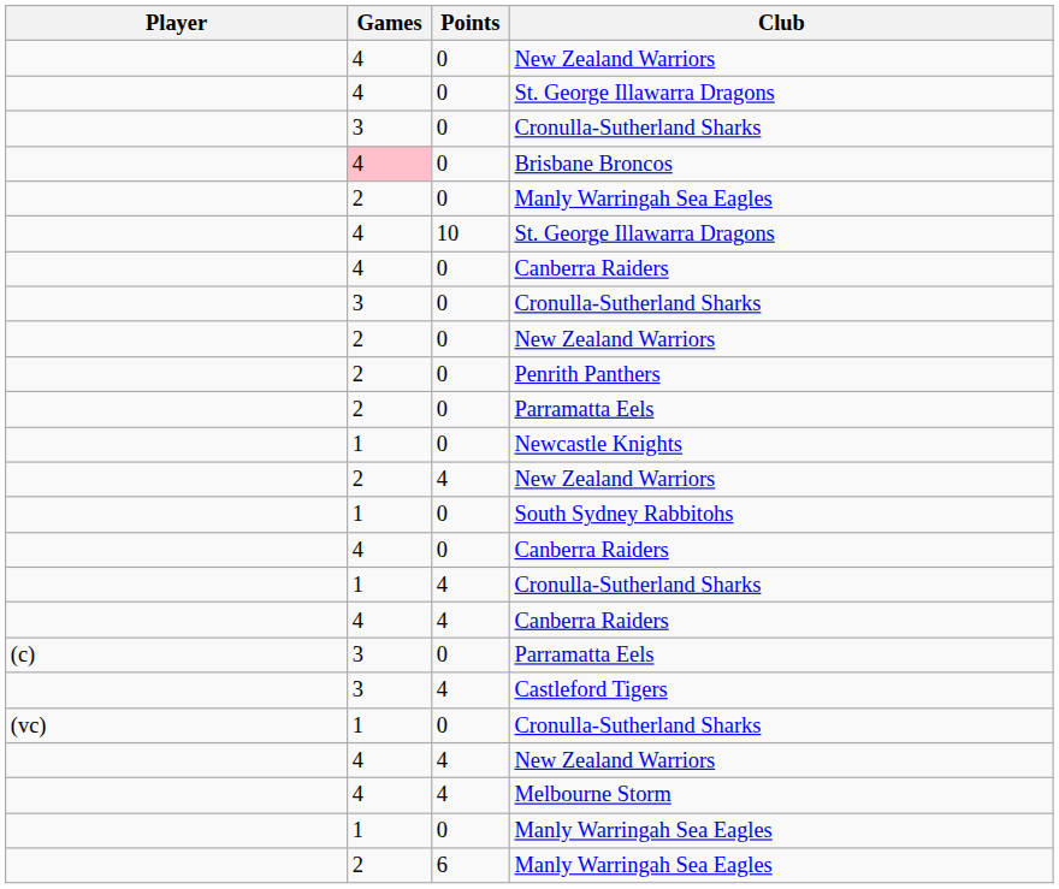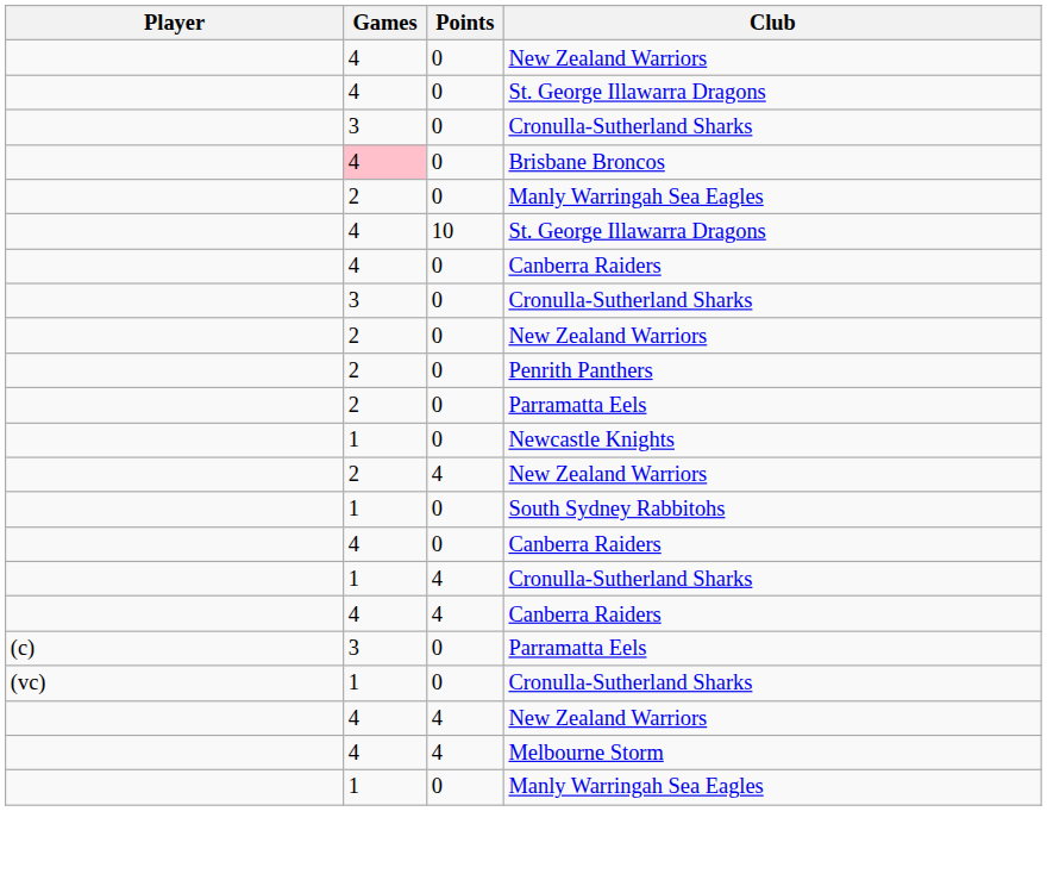 <table class="wikitable sortable" style="width:60%;text-align:left">
 <tr>
 <th width=27%>Player</th>
 <th width=4%>Games</th>
 <th width=4%>Points</th>
 <th width=43%>Club</th>
 </tr>
 <tr>
 <td></td>
 <td>4</td>
 <td>0</td>
 <td> <a href='#'>New Zealand Warriors</a></td>
 </tr>
 <tr>
 <td></td>
 <td>4</td>
 <td>0</td>
 <td> <a href='#'>St. George Illawarra Dragons</a></td>
 </tr>
 <tr>
 <td></td>
 <td>3</td>
 <td>0</td>
 <td> <a href='#'>Cronulla-Sutherland Sharks</a></td>
 </tr>
 <tr>
 <td></td>
 <td style="background: pink;">4</td>
 <td>0</td>
 <td> <a href='#'>Brisbane Broncos</a></td>
 </tr>
 <tr>
 <td></td>
 <td>2</td>
 <td>0</td>
 <td> <a href='#'>Manly Warringah Sea Eagles</a></td>
 </tr>
 <tr>
 <td></td>
 <td>4</td>
 <td>10</td>
 <td> <a href='#'>St. George Illawarra Dragons</a></td>
 </tr>
 <tr>
 <td></td>
 <td>4</td>
 <td>0</td>
 <td> <a href='#'>Canberra Raiders</a></td>
 </tr>
 <tr>
 <td></td>
 <td>3</td>
 <td>0</td>
 <td> <a href='#'>Cronulla-Sutherland Sharks</a></td>
 </tr>
 <tr>
 <td></td>
 <td>2</td>
 <td>0</td>
 <td> <a href='#'>New Zealand Warriors</a></td>
 </tr>
 <tr>
 <td></td>
 <td>2</td>
 <td>0</td>
 <td> <a href='#'>Penrith Panthers</a></td>
 </tr>
 <tr>
 <td></td>
 <td>2</td>
 <td>0</td>
 <td> <a href='#'>Parramatta Eels</a></td>
 </tr>
 <tr>
 <td></td>
 <td>1</td>
 <td>0</td>
 <td> <a href='#'>Newcastle Knights</a></td>
 </tr>
 <tr>
 <td></td>
 <td>2</td>
 <td>4</td>
 <td> <a href='#'>New Zealand Warriors</a></td>
 </tr>
 <tr>
 <td></td>
 <td>1</td>
 <td>0</td>
 <td> <a href='#'>South Sydney Rabbitohs</a></td>
 </tr>
 <tr>
 <td></td>
 <td>4</td>
 <td>0</td>
 <td> <a href='#'>Canberra Raiders</a></td>
 </tr>
 <tr>
 <td></td>
 <td>1</td>
 <td>4</td>
 <td> <a href='#'>Cronulla-Sutherland Sharks</a></td>
 </tr>
 <tr>
 <td></td>
 <td>4</td>
 <td>4</td>
 <td> <a href='#'>Canberra Raiders</a></td>
 </tr>
 <tr>
 <td> (c)</td>
 <td>3</td>
 <td>0</td>
 <td> <a href='#'>Parramatta Eels</a></td>
 </tr>
 <tr>
-<td></td>
-<td>3</td>
-<td>4</td>
-<td> <a href='#'>Castleford Tigers</a></td>
-</tr>
-<tr>
 <td> (vc)</td>
 <td>1</td>
 <td>0</td>
 <td> <a href='#'>Cronulla-Sutherland Sharks</a></td>
 </tr>
 <tr>
 <td></td>
 <td>4</td>
 <td>4</td>
 <td> <a href='#'>New Zealand Warriors</a></td>
 </tr>
 <tr>
 <td></td>
 <td>4</td>
 <td>4</td>
 <td> <a href='#'>Melbourne Storm</a></td>
 </tr>
 <tr>
 <td></td>
 <td>1</td>
 <td>0</td>
 <td> <a href='#'>Manly Warringah Sea Eagles</a></td>
 </tr>
-<tr>
-<td></td>
-<td>2</td>
-<td>6</td>
-<td> <a href='#'>Manly Warringah Sea Eagles</a></td>
-</tr>
 </table>
